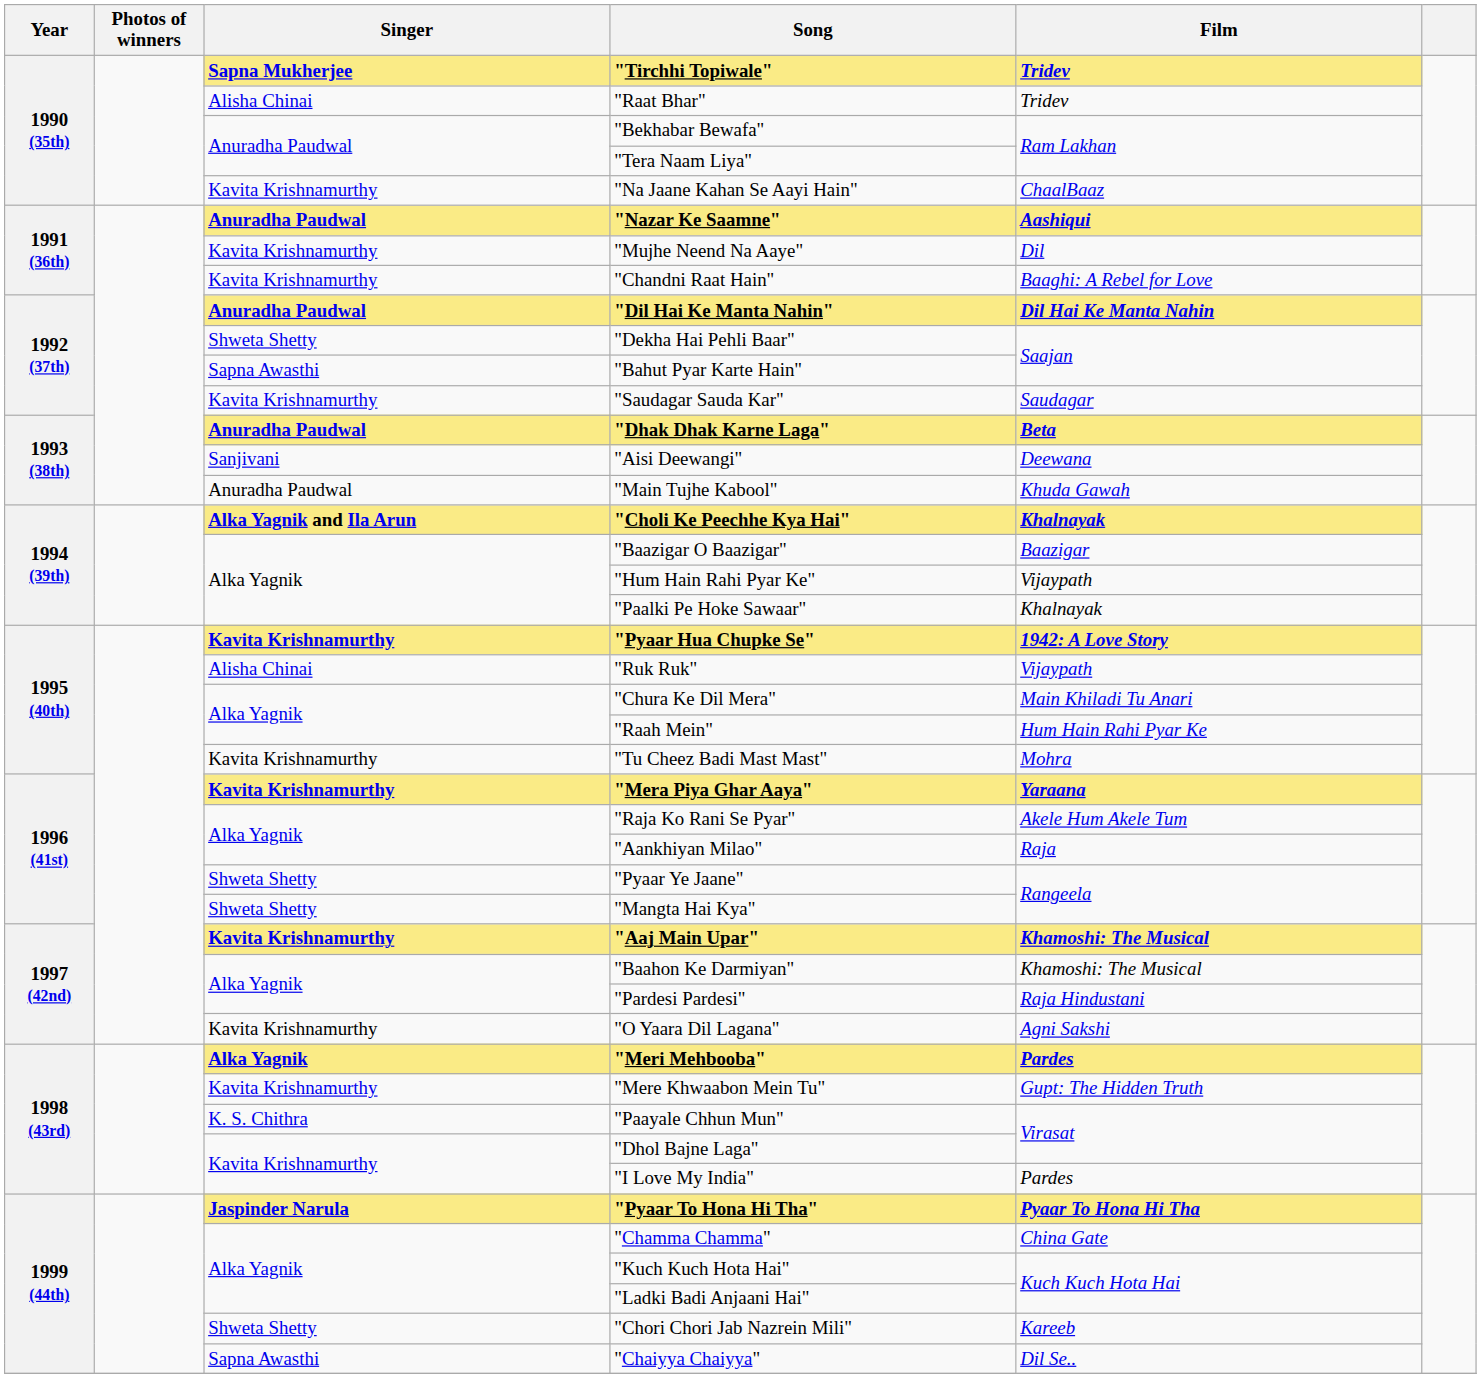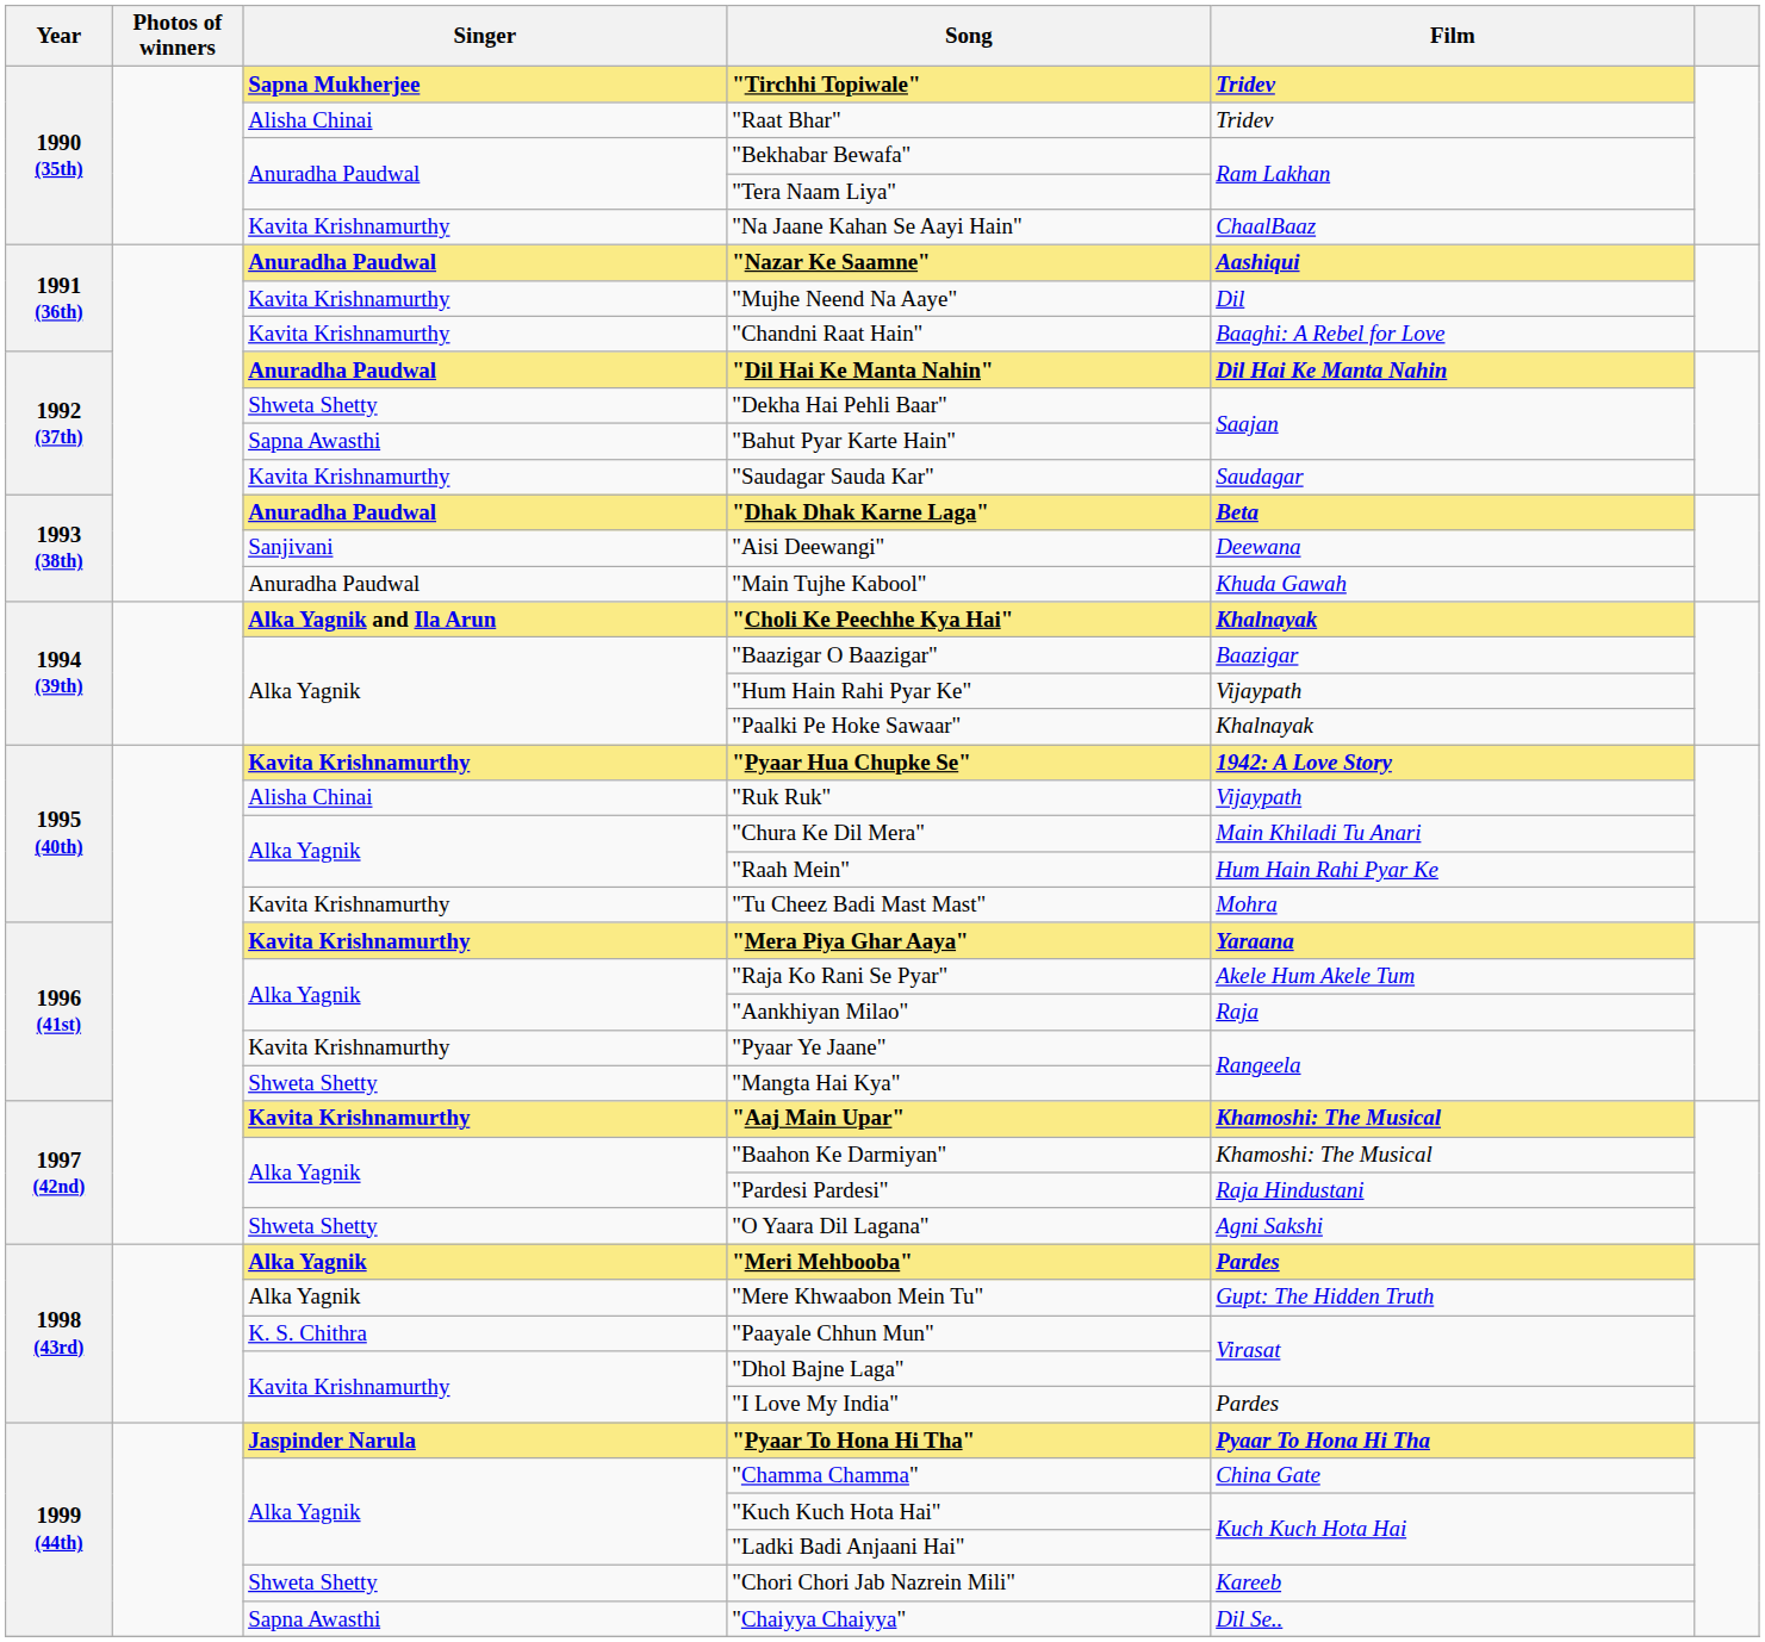 <table class="wikitable sortable" style="text-align:left;">
 <tr>
 <th scope="col" style="width:3%; text-align:center;">Year</th>
 <th scope="col" style="width:3%;text-align:center;">Photos of winners</th>
 <th scope="col" style="width:15%;text-align:center;">Singer</th>
 <th scope="col" style="width:15%;text-align:center;">Song</th>
 <th scope="col" style="width:15%;text-align:center;">Film</th>
 <th scope="col" style="width:2%;" class="unsortable"></th>
 </tr>
 <tr>
 <th scope="row" rowspan=5 style="text-align:center">1990 <br><small><a href='#'>(35th)</a> </small></th>
 <td rowspan=5 style="text-align:center"></td>
 <td style="background:#FAEB86;"><strong><a href='#'>Sapna Mukherjee</a></strong> </td>
 <td style="background:#FAEB86;"><strong>"<u>Tirchhi Topiwale</u>"</strong></td>
 <td style="background:#FAEB86;"><strong><em><a href='#'>Tridev</a></em></strong></td>
 <td rowspan=5></td>
 </tr>
 <tr>
 <td><a href='#'>Alisha Chinai</a></td>
 <td>"Raat Bhar"</td>
 <td><em>Tridev</em></td>
 </tr>
 <tr>
 <td rowspan="2"><a href='#'>Anuradha Paudwal</a></td>
 <td>"Bekhabar Bewafa"</td>
 <td rowspan="2"><em><a href='#'>Ram Lakhan</a></em></td>
 </tr>
 <tr>
 <td>"Tera Naam Liya"</td>
 </tr>
 <tr>
 <td><a href='#'>Kavita Krishnamurthy</a></td>
 <td>"Na Jaane Kahan Se Aayi Hain"</td>
 <td><em><a href='#'>ChaalBaaz</a></em></td>
 </tr>
 <tr>
 <th scope="row" rowspan=3 style="text-align:center">1991 <br><small><a href='#'>(36th)</a> </small></th>
 <td rowspan="10" style="text-align:center"></td>
 <td style="background:#FAEB86;"><strong><a href='#'>Anuradha Paudwal</a></strong> </td>
 <td style="background:#FAEB86;"><strong>"<u>Nazar Ke Saamne</u>"</strong></td>
 <td style="background:#FAEB86;"><strong><em><a href='#'>Aashiqui</a></em></strong></td>
 <td rowspan=3></td>
 </tr>
 <tr>
 <td><a href='#'>Kavita Krishnamurthy</a></td>
 <td>"Mujhe Neend Na Aaye"</td>
 <td><em><a href='#'>Dil</a></em></td>
 </tr>
 <tr>
 <td><a href='#'>Kavita Krishnamurthy</a></td>
 <td>"Chandni Raat Hain"</td>
 <td><em><a href='#'>Baaghi: A Rebel for Love</a></em></td>
 </tr>
 <tr>
 <th scope="row" rowspan=4 style="text-align:center">1992 <br><small><a href='#'>(37th)</a> </small></th>
 <td style="background:#FAEB86;"><strong><a href='#'>Anuradha Paudwal</a></strong> </td>
 <td style="background:#FAEB86;"><strong>"<u>Dil Hai Ke Manta Nahin</u>"</strong></td>
 <td style="background:#FAEB86;"><strong><em><a href='#'>Dil Hai Ke Manta Nahin</a></em></strong></td>
 <td rowspan=4></td>
 </tr>
 <tr>
 <td><a href='#'>Shweta Shetty</a></td>
 <td>"Dekha Hai Pehli Baar"</td>
 <td rowspan="2"><em><a href='#'>Saajan</a></em></td>
 </tr>
 <tr>
 <td><a href='#'>Sapna Awasthi</a></td>
 <td>"Bahut Pyar Karte Hain"</td>
 </tr>
 <tr>
 <td><a href='#'>Kavita Krishnamurthy</a></td>
 <td>"Saudagar Sauda Kar"</td>
 <td><em><a href='#'>Saudagar</a></em></td>
 </tr>
 <tr>
 <th scope="row" rowspan=3 style="text-align:center">1993 <br><small><a href='#'>(38th)</a> </small></th>
 <td style="background:#FAEB86;"><strong><a href='#'>Anuradha Paudwal</a></strong> </td>
 <td style="background:#FAEB86;"><strong>"<u>Dhak Dhak Karne Laga</u>"</strong></td>
 <td style="background:#FAEB86;"><strong><em><a href='#'>Beta</a></em></strong></td>
 <td rowspan=3></td>
 </tr>
 <tr>
 <td><a href='#'>Sanjivani</a></td>
 <td>"Aisi Deewangi"</td>
 <td><em><a href='#'>Deewana</a></em></td>
 </tr>
 <tr>
 <td>Anuradha Paudwal</td>
 <td>"Main Tujhe Kabool"</td>
 <td><em><a href='#'>Khuda Gawah</a></em></td>
 </tr>
 <tr>
 <th scope="row" rowspan=4 style="text-align:center">1994 <br><small><a href='#'>(39th)</a> </small></th>
 <td rowspan=4 style="text-align:center"> <br></td>
 <td style="background:#FAEB86;"><strong><a href='#'>Alka Yagnik</a> and <a href='#'>Ila Arun</a></strong> </td>
 <td style="background:#FAEB86;"><strong>"<u>Choli Ke Peechhe Kya Hai</u>"</strong></td>
 <td style="background:#FAEB86;"><strong><em><a href='#'>Khalnayak</a></em></strong></td>
 <td rowspan=4></td>
 </tr>
 <tr>
 <td rowspan="3">Alka Yagnik</td>
 <td>"Baazigar O Baazigar"</td>
 <td><em><a href='#'>Baazigar</a></em></td>
 </tr>
 <tr>
 <td>"Hum Hain Rahi Pyar Ke"</td>
 <td><em>Vijaypath</em></td>
 </tr>
 <tr>
 <td>"Paalki Pe Hoke Sawaar"</td>
 <td><em>Khalnayak</em></td>
 </tr>
 <tr>
 <th scope="row" rowspan=5 style="text-align:center">1995 <br><small><a href='#'>(40th)</a> </small></th>
 <td rowspan="14" style="text-align:center"></td>
 <td style="background:#FAEB86;"><strong><a href='#'>Kavita Krishnamurthy</a></strong> </td>
 <td style="background:#FAEB86;"><strong>"<u>Pyaar Hua Chupke Se</u>"</strong></td>
 <td style="background:#FAEB86;"><strong><em><a href='#'>1942: A Love Story</a></em></strong></td>
 <td rowspan=5></td>
 </tr>
 <tr>
 <td><a href='#'>Alisha Chinai</a></td>
 <td>"Ruk Ruk"</td>
 <td><em><a href='#'>Vijaypath</a></em></td>
 </tr>
 <tr>
 <td rowspan="2"><a href='#'>Alka Yagnik</a></td>
 <td>"Chura Ke Dil Mera"</td>
 <td><em><a href='#'>Main Khiladi Tu Anari</a></em></td>
 </tr>
 <tr>
 <td>"Raah Mein"</td>
 <td><em><a href='#'>Hum Hain Rahi Pyar Ke</a></em></td>
 </tr>
 <tr>
 <td>Kavita Krishnamurthy</td>
 <td>"Tu Cheez Badi Mast Mast"</td>
 <td><em><a href='#'>Mohra</a></em></td>
 </tr>
 <tr>
 <th scope="row" rowspan=5 style="text-align:center">1996 <br><small><a href='#'>(41st)</a> </small></th>
 <td style="background:#FAEB86;"><strong><a href='#'>Kavita Krishnamurthy</a></strong> </td>
 <td style="background:#FAEB86;"><strong>"<u>Mera Piya Ghar Aaya</u>"</strong></td>
 <td style="background:#FAEB86;"><strong><em><a href='#'>Yaraana</a></em></strong></td>
 <td rowspan=5></td>
 </tr>
 <tr>
 <td rowspan="2"><a href='#'>Alka Yagnik</a></td>
 <td>"Raja Ko Rani Se Pyar"</td>
 <td><em><a href='#'>Akele Hum Akele Tum</a></em></td>
 </tr>
 <tr>
 <td>"Aankhiyan Milao"</td>
 <td><em><a href='#'>Raja</a></em></td>
 </tr>
 <tr>
-<td><a href='#'>Shweta Shetty</a></td>
+<td>Kavita Krishnamurthy</td>
 <td>"Pyaar Ye Jaane"</td>
 <td rowspan="2"><em><a href='#'>Rangeela</a></em></td>
 </tr>
 <tr>
 <td><a href='#'>Shweta Shetty</a></td>
 <td>"Mangta Hai Kya"</td>
 </tr>
 <tr>
 <th scope="row" rowspan=4 style="text-align:center">1997 <br><small><a href='#'>(42nd)</a> </small></th>
 <td style="background:#FAEB86;"><strong><a href='#'>Kavita Krishnamurthy</a></strong> </td>
 <td style="background:#FAEB86;"><strong>"<u>Aaj Main Upar</u>"</strong></td>
 <td style="background:#FAEB86;"><strong><em><a href='#'>Khamoshi: The Musical</a></em></strong></td>
 <td rowspan=4></td>
 </tr>
 <tr>
 <td rowspan="2"><a href='#'>Alka Yagnik</a></td>
 <td>"Baahon Ke Darmiyan"</td>
 <td><em>Khamoshi: The Musical</em></td>
 </tr>
 <tr>
 <td>"Pardesi Pardesi"</td>
 <td><em><a href='#'>Raja Hindustani</a></em></td>
 </tr>
 <tr>
-<td>Kavita Krishnamurthy</td>
+<td><a href='#'>Shweta Shetty</a></td>
 <td>"O Yaara Dil Lagana"</td>
 <td><em><a href='#'>Agni Sakshi</a></em></td>
 </tr>
 <tr>
 <th scope="row" rowspan=5 style="text-align:center">1998 <br><small><a href='#'>(43rd)</a> </small></th>
 <td rowspan=5 style="text-align:center"></td>
 <td style="background:#FAEB86;"><strong><a href='#'>Alka Yagnik</a></strong> </td>
 <td style="background:#FAEB86;"><strong>"<u>Meri Mehbooba</u>"</strong></td>
 <td style="background:#FAEB86;"><strong><em><a href='#'>Pardes</a></em></strong></td>
 <td rowspan=5></td>
 </tr>
 <tr>
-<td><a href='#'>Kavita Krishnamurthy</a></td>
+<td>Alka Yagnik</td>
 <td>"Mere Khwaabon Mein Tu"</td>
 <td><em><a href='#'>Gupt: The Hidden Truth</a></em></td>
 </tr>
 <tr>
 <td><a href='#'>K. S. Chithra</a></td>
 <td>"Paayale Chhun Mun"</td>
 <td rowspan="2"><em><a href='#'>Virasat</a></em></td>
 </tr>
 <tr>
 <td rowspan="2"><a href='#'>Kavita Krishnamurthy</a></td>
 <td>"Dhol Bajne Laga"</td>
 </tr>
 <tr>
 <td>"I Love My India"</td>
 <td><em>Pardes</em></td>
 </tr>
 <tr>
 <th rowspan="6" scope="row" style="text-align:center">1999 <br><small><a href='#'>(44th)</a> </small></th>
 <td rowspan="6" style="text-align:center"></td>
 <td style="background:#FAEB86;"><strong><a href='#'>Jaspinder Narula</a></strong> </td>
 <td style="background:#FAEB86;"><strong>"<u>Pyaar To Hona Hi Tha</u>"</strong></td>
 <td style="background:#FAEB86;"><strong><em><a href='#'>Pyaar To Hona Hi Tha</a></em></strong></td>
 <td rowspan="6"></td>
 </tr>
 <tr>
 <td rowspan="3"><a href='#'>Alka Yagnik</a></td>
 <td>"<a href='#'>Chamma Chamma</a>"</td>
 <td><em><a href='#'>China Gate</a></em></td>
 </tr>
 <tr>
 <td>"Kuch Kuch Hota Hai"</td>
 <td rowspan="2"><em><a href='#'>Kuch Kuch Hota Hai</a></em></td>
 </tr>
 <tr>
 <td>"Ladki Badi Anjaani Hai"</td>
 </tr>
 <tr>
 <td><a href='#'>Shweta Shetty</a></td>
 <td>"Chori Chori Jab Nazrein Mili"</td>
 <td><em><a href='#'>Kareeb</a></em></td>
 </tr>
 <tr>
 <td><a href='#'>Sapna Awasthi</a></td>
 <td>"<a href='#'>Chaiyya Chaiyya</a>"</td>
 <td><em><a href='#'>Dil Se..</a></em></td>
 </tr>
 <tr>
 </tr>
 </table>
